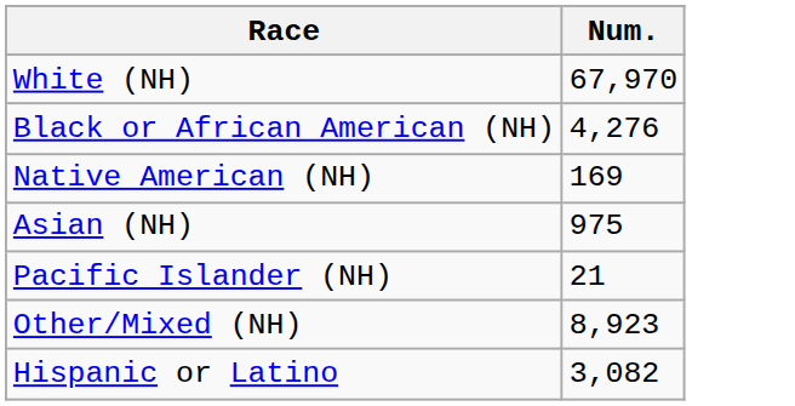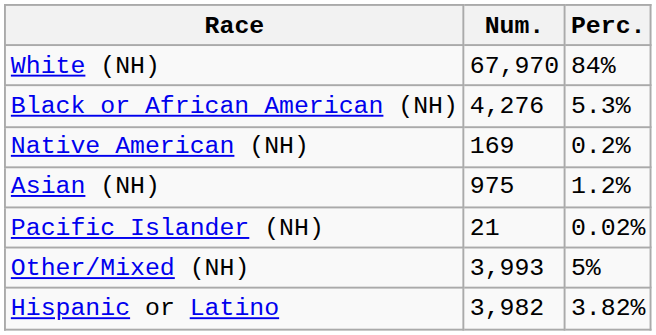 <table class="wikitable">
 <tr>
 <th>Race</th>
 <th>Num.</th>
+<th>Perc.</th>
 </tr>
 <tr>
 <td><a href='#'>White</a> (NH)</td>
 <td>67,970</td>
+<td>84%</td>
 </tr>
 <tr>
 <td><a href='#'>Black or African American</a> (NH)</td>
 <td>4,276</td>
+<td>5.3%</td>
 </tr>
 <tr>
 <td><a href='#'>Native American</a> (NH)</td>
 <td>169</td>
+<td>0.2%</td>
 </tr>
 <tr>
 <td><a href='#'>Asian</a> (NH)</td>
 <td>975</td>
+<td>1.2%</td>
 </tr>
 <tr>
 <td><a href='#'>Pacific Islander</a> (NH)</td>
 <td>21</td>
+<td>0.02%</td>
 </tr>
 <tr>
 <td><a href='#'>Other/Mixed</a> (NH)</td>
-<td>8,923</td>
+<td>3,993</td>
+<td>5%</td>
 </tr>
 <tr>
 <td><a href='#'>Hispanic</a> or <a href='#'>Latino</a></td>
-<td>3,082</td>
+<td>3,982</td>
+<td>3.82%</td>
 </tr>
 </table>
